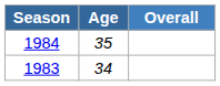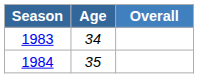 <table class="wikitable" style="font-size:95%; text-align:center; border:grey solid 1px; border-collapse:collapse; background:#ffffff;">
 <tr>
 <th style="background-color:#369; color:white; width:60px;"> Season </th>
 <th style="background-color:#369; color:white; width:40px;"> Age </th>
 <th style="background-color:#4180be; color:white; width:75px;">Overall</th>
 </tr>
 <tr>
+<td><a href='#'>1983</a></td>
+<td><em>34</em></td>
+<td></td>
+</tr>
+<tr>
 <td><a href='#'>1984</a></td>
 <td><em>35</em></td>
 <td></td>
 </tr>
-<tr>
-<td><a href='#'>1983</a></td>
-<td><em>34</em></td>
-<td></td>
-</tr>
 </table>
